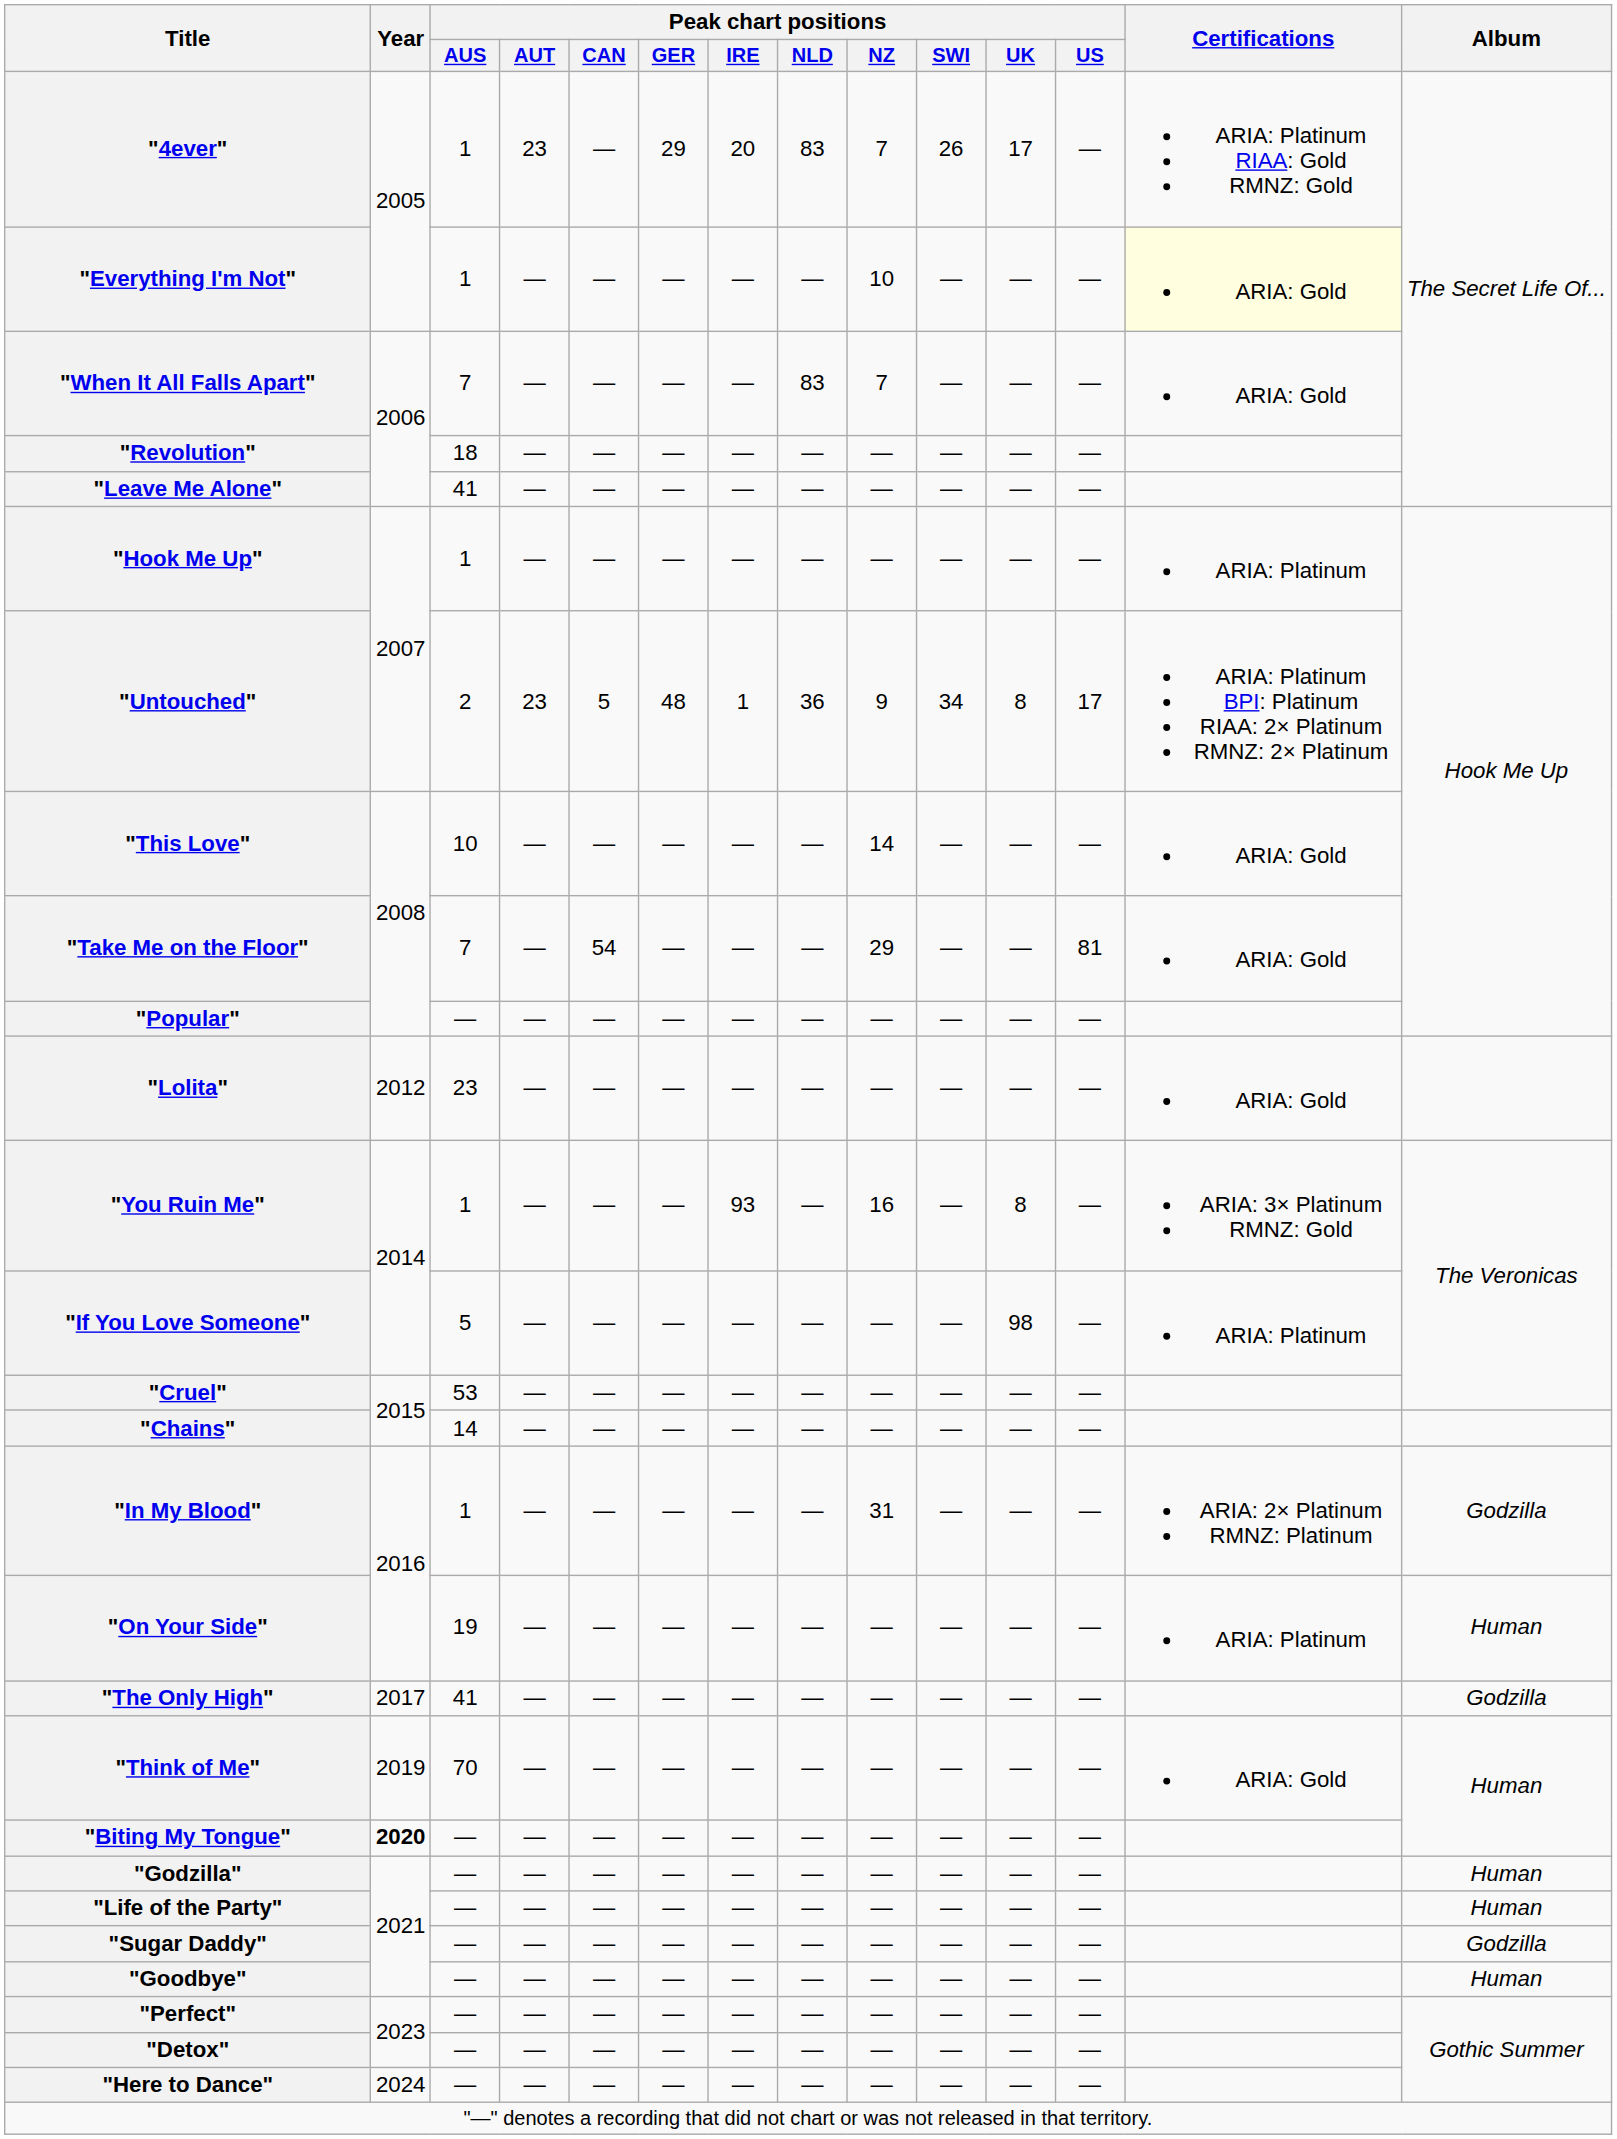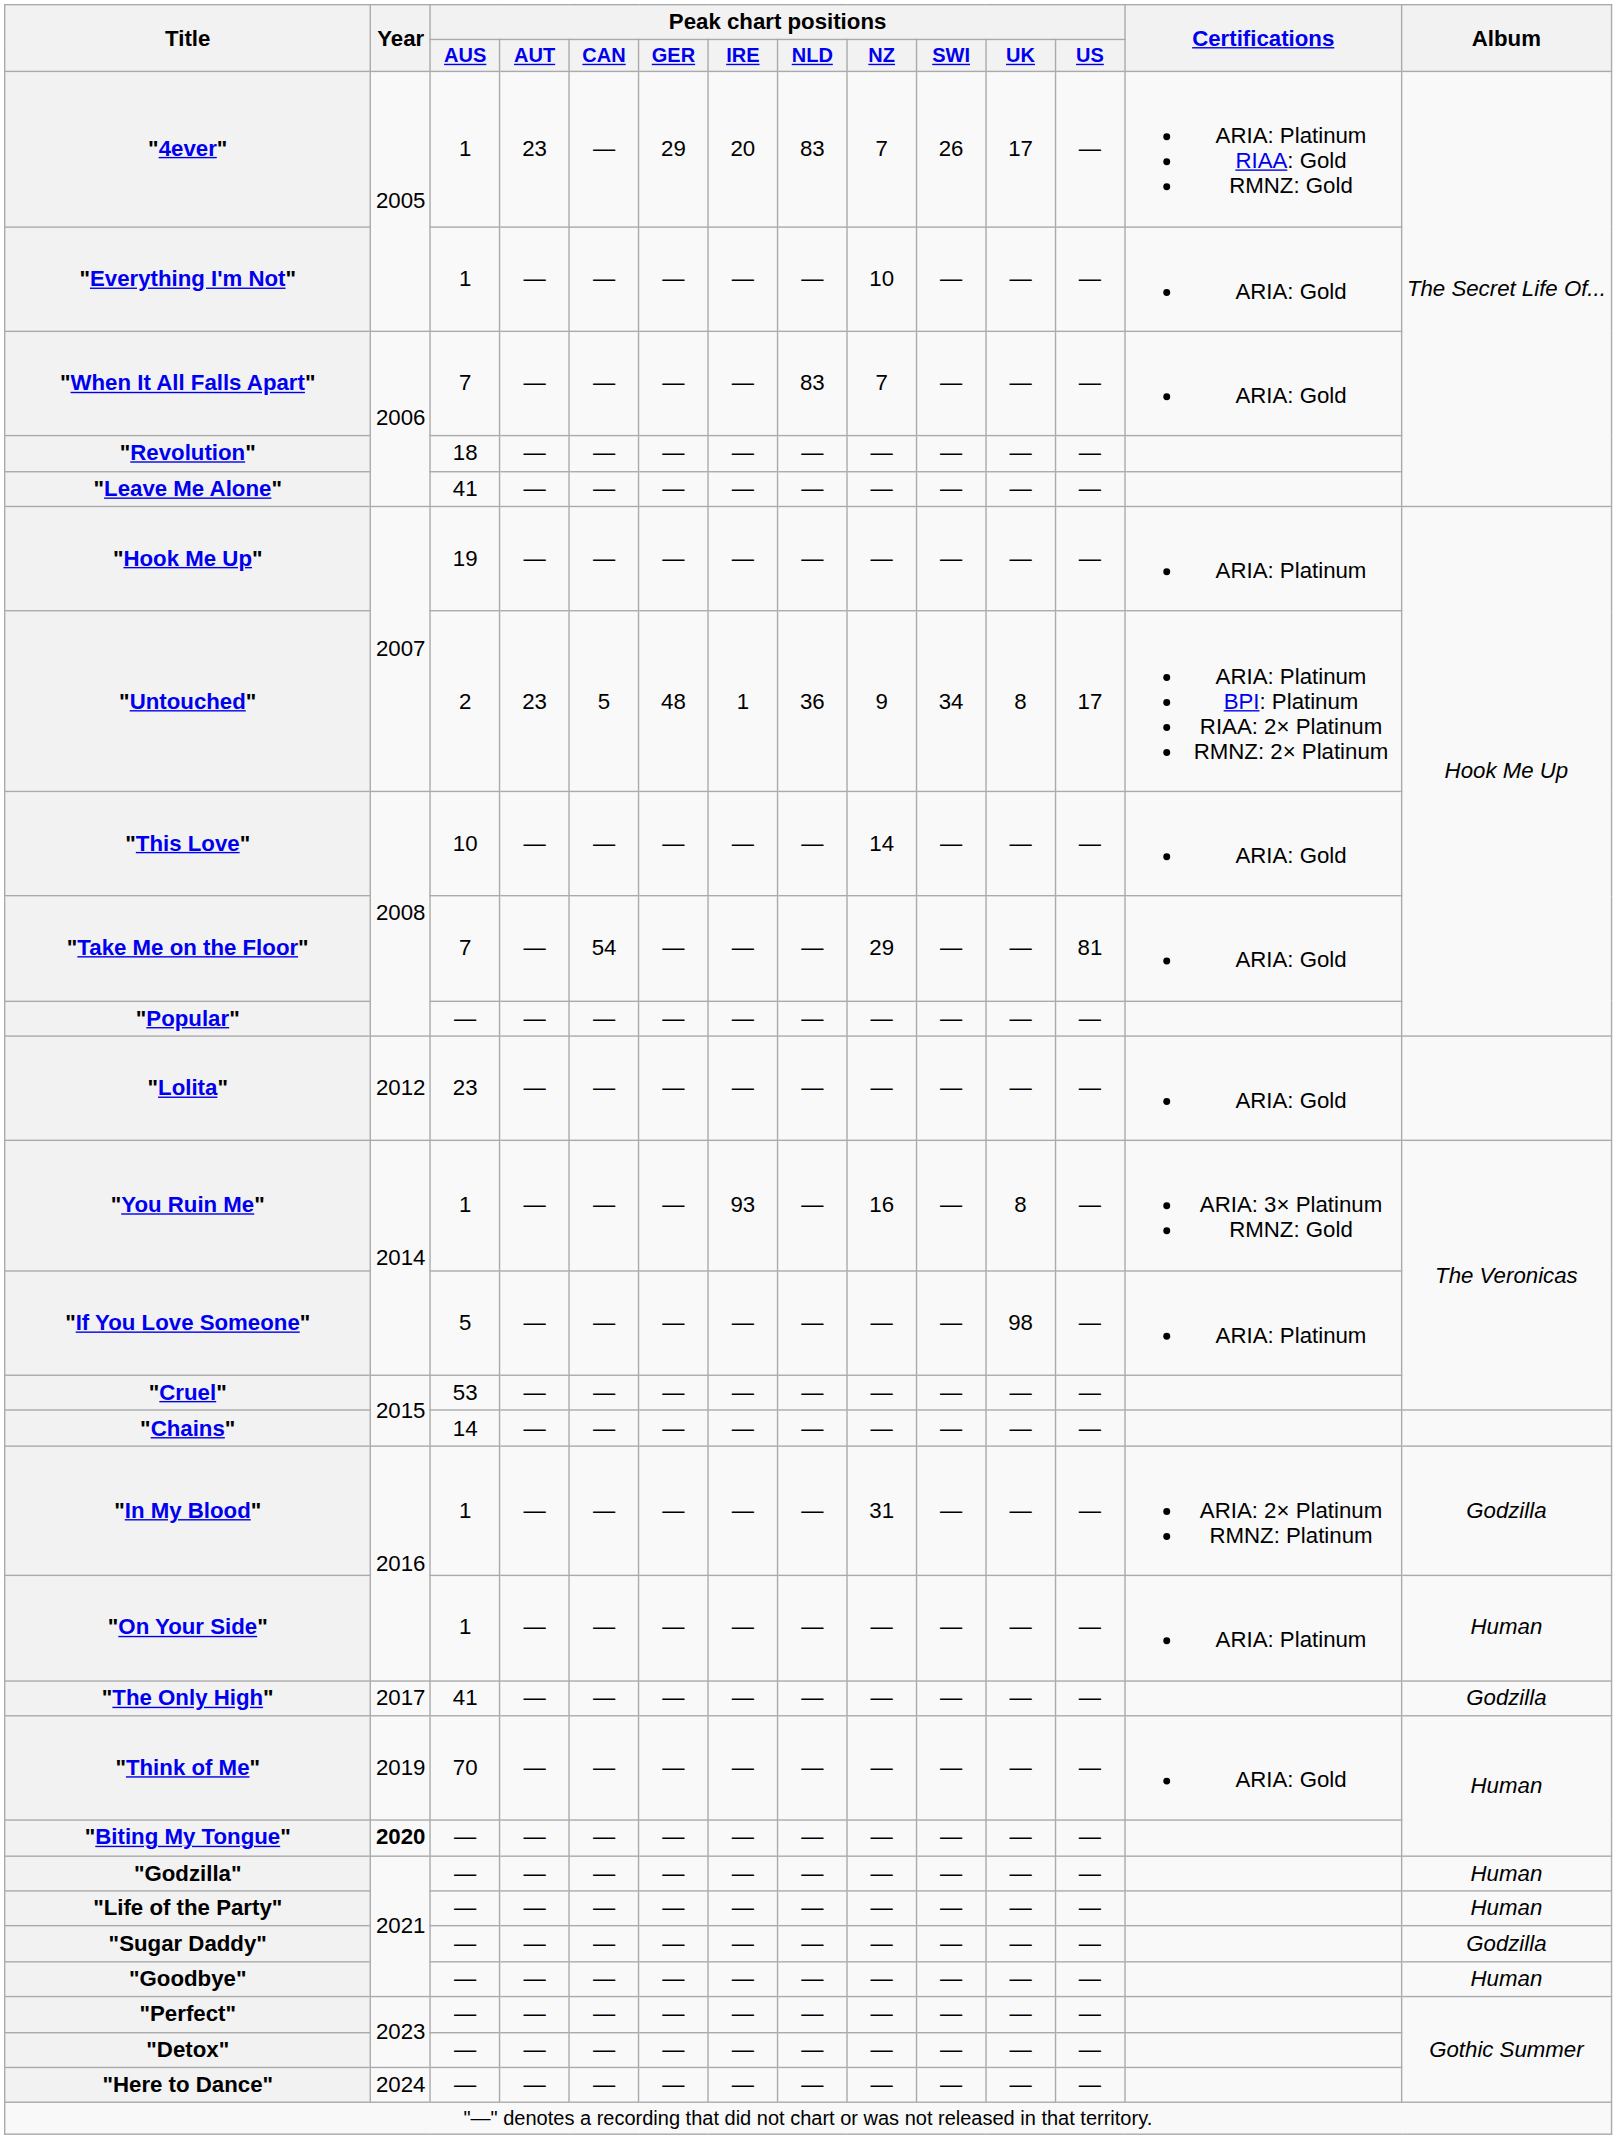 <table class="wikitable plainrowheaders" style="text-align:center">
 <tr>
 <th scope="col" rowspan="2" style="width:16em;">Title</th>
 <th scope="col" rowspan="2">Year</th>
 <th scope="col" colspan="10">Peak chart positions</th>
 <th scope="col" rowspan="2" style="width:12em;"><a href='#'>Certifications</a></th>
 <th scope="col" rowspan="2">Album</th>
 </tr>
 <tr>
 <th scope="col" style="width:3em;font-size:90%;"><a href='#'>AUS</a><br></th>
 <th scope="col" style="width:3em;font-size:90%;"><a href='#'>AUT</a><br></th>
 <th scope="col" style="width:3em;font-size:90%;"><a href='#'>CAN</a><br></th>
 <th scope="col" style="width:3em;font-size:90%;"><a href='#'>GER</a><br></th>
 <th scope="col" style="width:3em;font-size:90%;"><a href='#'>IRE</a><br></th>
 <th scope="col" style="width:3em;font-size:90%;"><a href='#'>NLD</a><br></th>
 <th scope="col" style="width:3em;font-size:90%;"><a href='#'>NZ</a><br></th>
 <th scope="col" style="width:3em;font-size:90%;"><a href='#'>SWI</a><br></th>
 <th scope="col" style="width:3em;font-size:90%;"><a href='#'>UK</a><br></th>
 <th scope="col" style="width:3em;font-size:90%;"><a href='#'>US</a><br></th>
 </tr>
 <tr>
 <th scope="row">"<a href='#'>4ever</a>"</th>
 <td rowspan="2">2005</td>
 <td>1</td>
 <td>23</td>
 <td>—</td>
 <td>29</td>
 <td>20</td>
 <td>83</td>
 <td>7</td>
 <td>26</td>
 <td>17</td>
 <td>—</td>
 <td><br><ul><li>ARIA: Platinum</li><li><a href='#'>RIAA</a>: Gold</li><li>RMNZ: Gold</li></ul></td>
 <td rowspan="5"><em>The Secret Life Of...</em></td>
 </tr>
 <tr>
 <th scope="row">"<a href='#'>Everything I'm Not</a>"</th>
 <td>1</td>
 <td>—</td>
 <td>—</td>
 <td>—</td>
 <td>—</td>
 <td>—</td>
 <td>10</td>
 <td>—</td>
 <td>—</td>
 <td>—</td>
-<td style="background: lightyellow;"><br><ul><li>ARIA: Gold</li></ul></td>
+<td><br><ul><li>ARIA: Gold</li></ul></td>
 </tr>
 <tr>
 <th scope="row">"<a href='#'>When It All Falls Apart</a>"</th>
 <td rowspan="3">2006</td>
 <td>7</td>
 <td>—</td>
 <td>—</td>
 <td>—</td>
 <td>—</td>
 <td>83</td>
 <td>7</td>
 <td>—</td>
 <td>—</td>
 <td>—</td>
 <td><br><ul><li>ARIA: Gold</li></ul></td>
 </tr>
 <tr>
 <th scope="row">"<a href='#'>Revolution</a>"</th>
 <td>18</td>
 <td>—</td>
 <td>—</td>
 <td>—</td>
 <td>—</td>
 <td>—</td>
 <td>—</td>
 <td>—</td>
 <td>—</td>
 <td>—</td>
 <td></td>
 </tr>
 <tr>
 <th scope="row">"<a href='#'>Leave Me Alone</a>"</th>
 <td>41</td>
 <td>—</td>
 <td>—</td>
 <td>—</td>
 <td>—</td>
 <td>—</td>
 <td>—</td>
 <td>—</td>
 <td>—</td>
 <td>—</td>
 <td></td>
 </tr>
 <tr>
 <th scope="row">"<a href='#'>Hook Me Up</a>"</th>
 <td rowspan="2">2007</td>
-<td>1</td>
+<td>19</td>
 <td>—</td>
 <td>—</td>
 <td>—</td>
 <td>—</td>
 <td>—</td>
 <td>—</td>
 <td>—</td>
 <td>—</td>
 <td>—</td>
 <td><br><ul><li>ARIA: Platinum</li></ul></td>
 <td rowspan="5"><em>Hook Me Up</em></td>
 </tr>
 <tr>
 <th scope="row">"<a href='#'>Untouched</a>"</th>
 <td>2</td>
 <td>23</td>
 <td>5</td>
 <td>48</td>
 <td>1</td>
 <td>36</td>
 <td>9</td>
 <td>34</td>
 <td>8</td>
 <td>17</td>
 <td><br><ul><li>ARIA: Platinum</li><li><a href='#'>BPI</a>: Platinum</li><li>RIAA: 2× Platinum</li><li>RMNZ: 2× Platinum</li></ul></td>
 </tr>
 <tr>
 <th scope="row">"<a href='#'>This Love</a>"</th>
 <td rowspan="3">2008</td>
 <td>10</td>
 <td>—</td>
 <td>—</td>
 <td>—</td>
 <td>—</td>
 <td>—</td>
 <td>14</td>
 <td>—</td>
 <td>—</td>
 <td>—</td>
 <td><br><ul><li>ARIA: Gold</li></ul></td>
 </tr>
 <tr>
 <th scope="row">"<a href='#'>Take Me on the Floor</a>"</th>
 <td>7</td>
 <td>—</td>
 <td>54</td>
 <td>—</td>
 <td>—</td>
 <td>—</td>
 <td>29</td>
 <td>—</td>
 <td>—</td>
 <td>81</td>
 <td><br><ul><li>ARIA: Gold</li></ul></td>
 </tr>
 <tr>
 <th scope="row">"<a href='#'>Popular</a>"</th>
 <td>—</td>
 <td>—</td>
 <td>—</td>
 <td>—</td>
 <td>—</td>
 <td>—</td>
 <td>—</td>
 <td>—</td>
 <td>—</td>
 <td>—</td>
 <td></td>
 </tr>
 <tr>
 <th scope="row">"<a href='#'>Lolita</a>"</th>
 <td>2012</td>
 <td>23</td>
 <td>—</td>
 <td>—</td>
 <td>—</td>
 <td>—</td>
 <td>—</td>
 <td>—</td>
 <td>—</td>
 <td>—</td>
 <td>—</td>
 <td><br><ul><li>ARIA: Gold</li></ul></td>
 <td></td>
 </tr>
 <tr>
 <th scope="row">"<a href='#'>You Ruin Me</a>"</th>
 <td rowspan="2">2014</td>
 <td>1</td>
 <td>—</td>
 <td>—</td>
 <td>—</td>
 <td>93</td>
 <td>—</td>
 <td>16</td>
 <td>—</td>
 <td>8</td>
 <td>—</td>
 <td><br><ul><li>ARIA: 3× Platinum</li><li>RMNZ: Gold</li></ul></td>
 <td rowspan="3"><em>The Veronicas</em></td>
 </tr>
 <tr>
 <th scope="row">"<a href='#'>If You Love Someone</a>"</th>
 <td>5</td>
 <td>—</td>
 <td>—</td>
 <td>—</td>
 <td>—</td>
 <td>—</td>
 <td>—</td>
 <td>—</td>
 <td>98</td>
 <td>—</td>
 <td><br><ul><li>ARIA: Platinum</li></ul></td>
 </tr>
 <tr>
 <th scope="row">"<a href='#'>Cruel</a>"</th>
 <td rowspan="2">2015</td>
 <td>53</td>
 <td>—</td>
 <td>—</td>
 <td>—</td>
 <td>—</td>
 <td>—</td>
 <td>—</td>
 <td>—</td>
 <td>—</td>
 <td>—</td>
 <td></td>
 </tr>
 <tr>
 <th scope="row">"<a href='#'>Chains</a>"<br></th>
 <td>14</td>
 <td>—</td>
 <td>—</td>
 <td>—</td>
 <td>—</td>
 <td>—</td>
 <td>—</td>
 <td>—</td>
 <td>—</td>
 <td>—</td>
 <td></td>
 <td></td>
 </tr>
 <tr>
 <th scope="row">"<a href='#'>In My Blood</a>"</th>
 <td rowspan="2">2016</td>
 <td>1</td>
 <td>—</td>
 <td>—</td>
 <td>—</td>
 <td>—</td>
 <td>—</td>
 <td>31</td>
 <td>—</td>
 <td>—</td>
 <td>—</td>
 <td><br><ul><li>ARIA: 2× Platinum</li><li>RMNZ: Platinum</li></ul></td>
 <td><em>Godzilla</em></td>
 </tr>
 <tr>
 <th scope="row">"<a href='#'>On Your Side</a>"</th>
-<td>19</td>
+<td>1</td>
 <td>—</td>
 <td>—</td>
 <td>—</td>
 <td>—</td>
 <td>—</td>
 <td>—</td>
 <td>—</td>
 <td>—</td>
 <td>—</td>
 <td><br><ul><li>ARIA: Platinum</li></ul></td>
 <td><em>Human</em></td>
 </tr>
 <tr>
 <th scope="row">"<a href='#'>The Only High</a>"</th>
 <td>2017</td>
 <td>41</td>
 <td>—</td>
 <td>—</td>
 <td>—</td>
 <td>—</td>
 <td>—</td>
 <td>—</td>
 <td>—</td>
 <td>—</td>
 <td>—</td>
 <td></td>
 <td><em>Godzilla</em></td>
 </tr>
 <tr>
 <th scope="row">"<a href='#'>Think of Me</a>"</th>
 <td>2019</td>
 <td>70</td>
 <td>—</td>
 <td>—</td>
 <td>—</td>
 <td>—</td>
 <td>—</td>
 <td>—</td>
 <td>—</td>
 <td>—</td>
 <td>—</td>
 <td><br><ul><li>ARIA: Gold</li></ul></td>
 <td rowspan="2"><em>Human</em></td>
 </tr>
 <tr>
 <th scope="row">"<a href='#'>Biting My Tongue</a>"</th>
 <td><strong>2020</strong></td>
 <td>—</td>
 <td>—</td>
 <td>—</td>
 <td>—</td>
 <td>—</td>
 <td>—</td>
 <td>—</td>
 <td>—</td>
 <td>—</td>
 <td>—</td>
 </tr>
 <tr>
 <th scope="row">"Godzilla"</th>
 <td rowspan="4">2021</td>
 <td>—</td>
 <td>—</td>
 <td>—</td>
 <td>—</td>
 <td>—</td>
 <td>—</td>
 <td>—</td>
 <td>—</td>
 <td>—</td>
 <td>—</td>
 <td></td>
 <td><em>Human</em></td>
 </tr>
 <tr>
 <th scope="row">"Life of the Party"<br></th>
 <td>—</td>
 <td>—</td>
 <td>—</td>
 <td>—</td>
 <td>—</td>
 <td>—</td>
 <td>—</td>
 <td>—</td>
 <td>—</td>
 <td>—</td>
 <td></td>
 <td><em>Human</em></td>
 </tr>
 <tr>
 <th scope="row">"Sugar Daddy"</th>
 <td>—</td>
 <td>—</td>
 <td>—</td>
 <td>—</td>
 <td>—</td>
 <td>—</td>
 <td>—</td>
 <td>—</td>
 <td>—</td>
 <td>—</td>
 <td></td>
 <td><em>Godzilla</em></td>
 </tr>
 <tr>
 <th scope="row">"Goodbye"</th>
 <td>—</td>
 <td>—</td>
 <td>—</td>
 <td>—</td>
 <td>—</td>
 <td>—</td>
 <td>—</td>
 <td>—</td>
 <td>—</td>
 <td>—</td>
 <td></td>
 <td><em>Human</em></td>
 </tr>
 <tr>
 <th scope="row">"Perfect"</th>
 <td rowspan="2">2023</td>
 <td>—</td>
 <td>—</td>
 <td>—</td>
 <td>—</td>
 <td>—</td>
 <td>—</td>
 <td>—</td>
 <td>—</td>
 <td>—</td>
 <td>—</td>
 <td></td>
 <td rowspan="3"><em>Gothic Summer</em></td>
 </tr>
 <tr>
 <th scope="row">"Detox"</th>
 <td>—</td>
 <td>—</td>
 <td>—</td>
 <td>—</td>
 <td>—</td>
 <td>—</td>
 <td>—</td>
 <td>—</td>
 <td>—</td>
 <td>—</td>
 <td></td>
 </tr>
 <tr>
 <th scope="row">"Here to Dance"</th>
 <td>2024</td>
 <td>—</td>
 <td>—</td>
 <td>—</td>
 <td>—</td>
 <td>—</td>
 <td>—</td>
 <td>—</td>
 <td>—</td>
 <td>—</td>
 <td>—</td>
 <td></td>
 </tr>
 <tr>
 <td colspan="14" style="font-size:90%;">"—" denotes a recording that did not chart or was not released in that territory.</td>
 </tr>
 </table>
